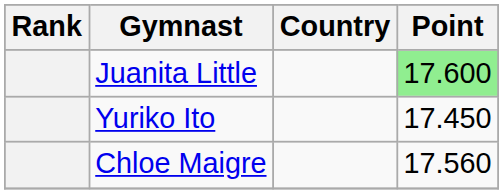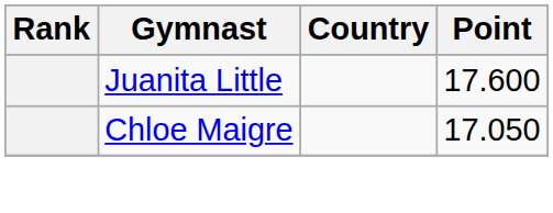 <table class="wikitable sortable">
 <tr>
 <th>Rank</th>
 <th>Gymnast</th>
 <th>Country</th>
 <th>Point</th>
 </tr>
 <tr>
 <th></th>
 <td><a href='#'>Juanita Little</a></td>
 <td></td>
-<td style="background: lightgreen;">17.600</td>
-</tr>
-<tr>
-<th></th>
-<td><a href='#'>Yuriko Ito</a></td>
-<td></td>
-<td>17.450</td>
+<td>17.600</td>
 </tr>
 <tr>
 <th></th>
 <td><a href='#'>Chloe Maigre</a></td>
 <td></td>
-<td>17.560</td>
+<td>17.050</td>
 </tr>
 <tr>
 </tr>
 </table>
